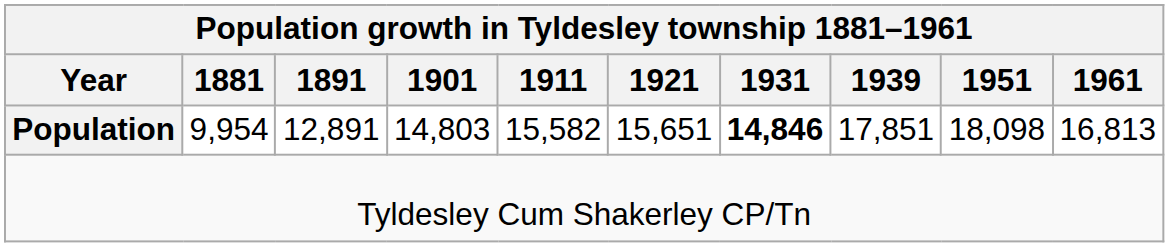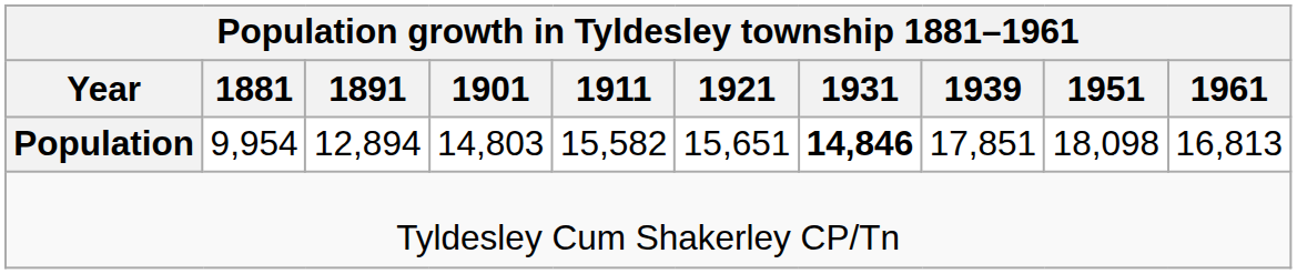 <table class="wikitable">
 <tr>
 <th colspan="12" style="text-align:center;">Population growth in Tyldesley township 1881–1961</th>
 </tr>
 <tr>
 <th>Year</th>
 <th>1881</th>
 <th>1891</th>
 <th>1901</th>
 <th>1911</th>
 <th>1921</th>
 <th>1931</th>
 <th>1939</th>
 <th>1951</th>
 <th>1961</th>
 </tr>
 <tr style="text-align:center;">
 <th>Population</th>
 <td style="background:#fff; color:black;">9,954</td>
-<td style="background:#fff; color:black;">12,891</td>
+<td style="background:#fff; color:black;">12,894</td>
 <td style="background:#fff; color:black;">14,803</td>
 <td style="background:#fff; color:black;">15,582</td>
 <td style="background:#fff; color:black;">15,651</td>
 <td style="background:#fff; color:black;"><strong>14,846</strong></td>
 <td style="background:#fff; color:black;">17,851</td>
 <td style="background:#fff; color:black;">18,098</td>
 <td style="background:#fff; color:black;">16,813</td>
 </tr>
 <tr>
 <td colspan="12" style="text-align:center;"><br>Tyldesley Cum Shakerley CP/Tn</td>
 </tr>
 </table>
